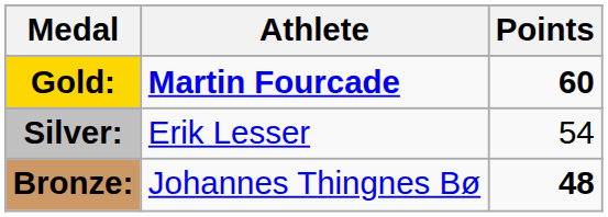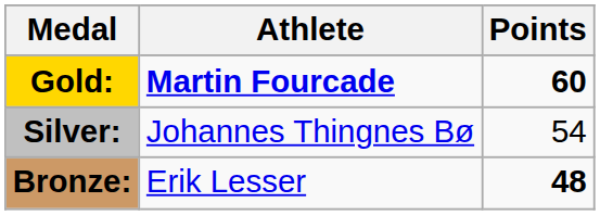 <table class="wikitable">
 <tr>
 <th>Medal</th>
 <th>Athlete</th>
 <th>Points</th>
 </tr>
 <tr>
 <td style="text-align:center;background-color:gold;"><strong>Gold:</strong></td>
 <td> <strong><a href='#'>Martin Fourcade</a></strong></td>
 <td align="right"><strong>60</strong></td>
 </tr>
 <tr>
 <td style="text-align:center;background-color:silver;"><strong>Silver:</strong></td>
-<td> <a href='#'>Erik Lesser</a></td>
+<td> <a href='#'>Johannes Thingnes Bø</a></td>
 <td align="right">54</td>
 </tr>
 <tr>
 <td style="text-align:center;background-color:#CC9966;"><strong>Bronze:</strong></td>
-<td> <a href='#'>Johannes Thingnes Bø</a></td>
+<td> <a href='#'>Erik Lesser</a></td>
 <td align="right"><strong>48</strong></td>
 </tr>
 </table>
